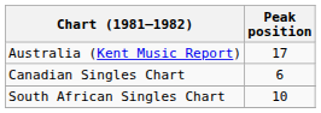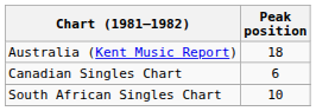 <table class="wikitable sortable">
 <tr>
 <th>Chart (1981–1982)</th>
 <th>Peak<br>position</th>
 </tr>
 <tr>
 <td>Australia (<a href='#'>Kent Music Report</a>)</td>
-<td style="text-align:center;">17</td>
+<td style="text-align:center;">18</td>
 </tr>
 <tr>
 <td>Canadian Singles Chart</td>
 <td style="text-align:center;">6</td>
 </tr>
 <tr>
 </tr>
 <tr>
 <td>South African Singles Chart</td>
 <td style="text-align:center;">10</td>
 </tr>
 <tr>
 </tr>
 <tr>
 </tr>
 <tr>
 </tr>
 <tr>
 </tr>
 </table>
